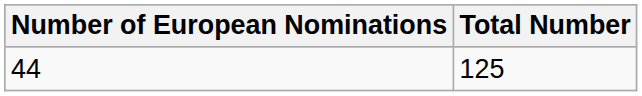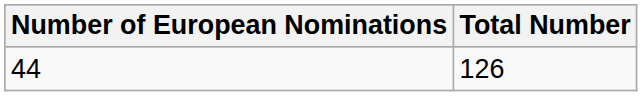 <table class="wikitable">
 <tr>
 <th>Number of European Nominations</th>
 <th>Total Number</th>
 </tr>
 <tr>
 <td>44</td>
-<td>125</td>
+<td>126</td>
 </tr>
 </table>
